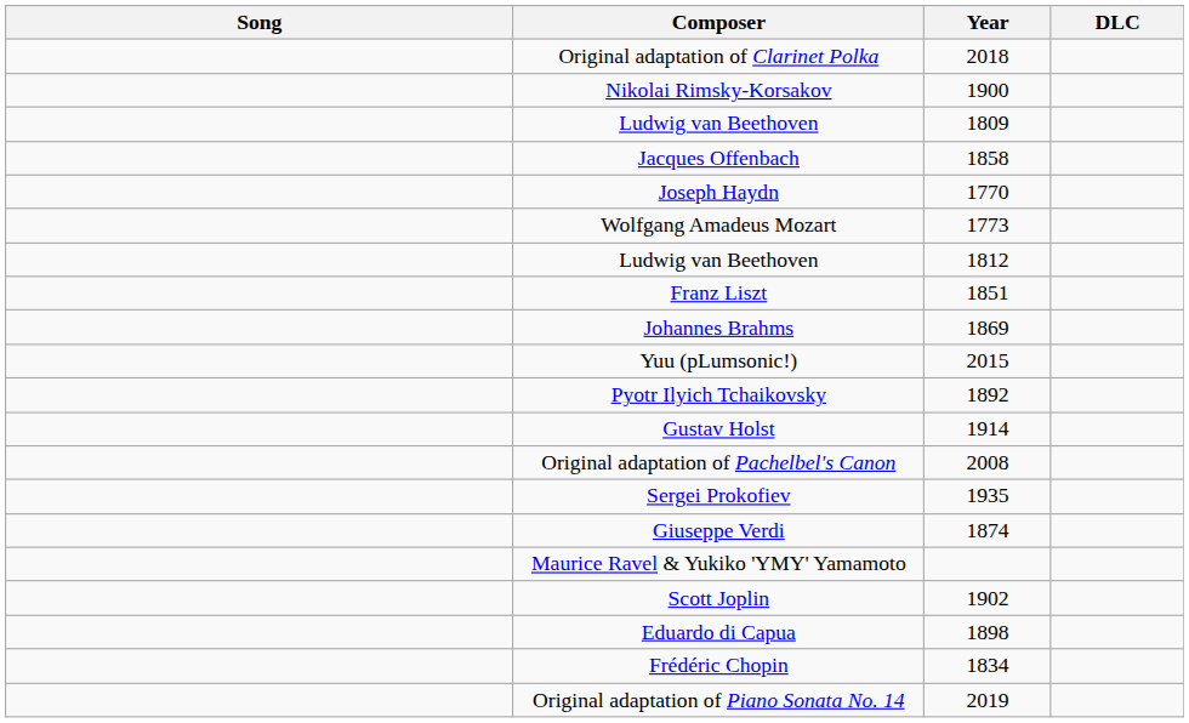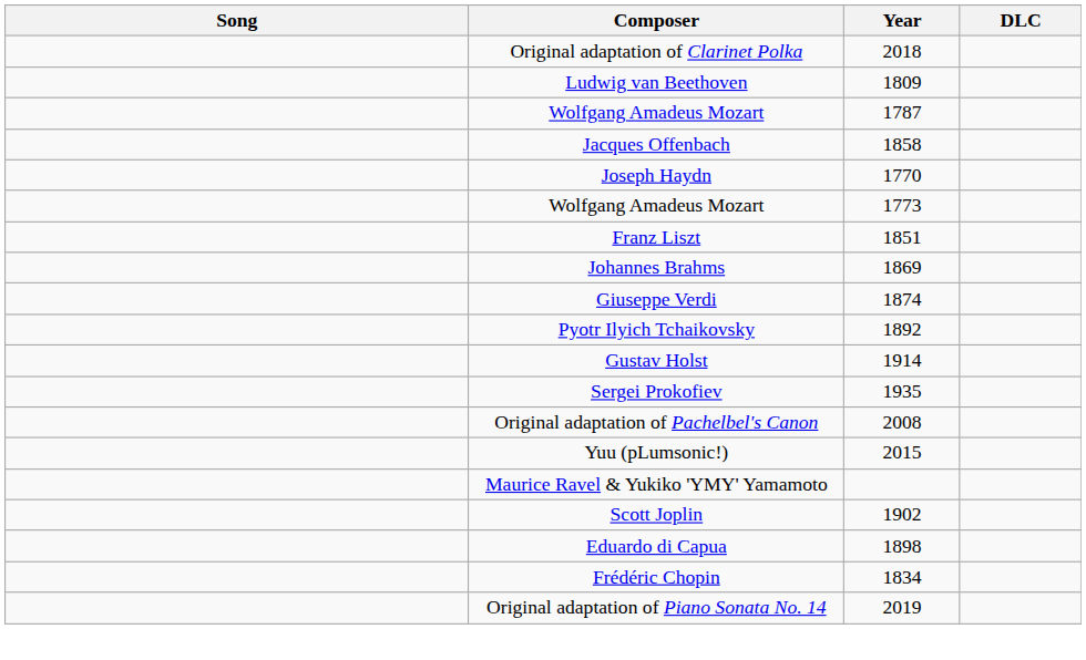 <table class="wikitable sortable" style="text-align:center; width:100%;">
 <tr>
 <th scope="col" style="width:150px;">Song</th>
 <th scope="col" style="width:120px;">Composer</th>
 <th scope="col" style="width:30px;">Year</th>
 <th scope="col" style="width:30px;">DLC</th>
 </tr>
 <tr>
 <td></td>
 <td>Original adaptation of <em><a href='#'>Clarinet Polka</a></em></td>
 <td>2018</td>
 <td></td>
 </tr>
 <tr>
 <td></td>
-<td><a href='#'>Nikolai Rimsky-Korsakov</a></td>
-<td>1900</td>
+<td><a href='#'>Ludwig van Beethoven</a></td>
+<td>1809</td>
 <td></td>
 </tr>
 <tr>
 <td></td>
-<td><a href='#'>Ludwig van Beethoven</a></td>
-<td>1809</td>
+<td><a href='#'>Wolfgang Amadeus Mozart</a></td>
+<td>1787</td>
 <td></td>
 </tr>
 <tr>
 <td></td>
 <td><a href='#'>Jacques Offenbach</a></td>
 <td>1858</td>
 <td></td>
 </tr>
 <tr>
 <td></td>
 <td><a href='#'>Joseph Haydn</a></td>
 <td>1770</td>
 <td></td>
 </tr>
 <tr>
 <td></td>
 <td>Wolfgang Amadeus Mozart</td>
 <td>1773</td>
 <td></td>
 </tr>
 <tr>
 <td></td>
-<td>Ludwig van Beethoven</td>
-<td>1812</td>
-<td></td>
-</tr>
-<tr>
-<td></td>
 <td><a href='#'>Franz Liszt</a></td>
 <td>1851</td>
 <td></td>
 </tr>
 <tr>
 <td></td>
 <td><a href='#'>Johannes Brahms</a></td>
 <td>1869</td>
 <td></td>
 </tr>
 <tr>
 <td></td>
-<td>Yuu (pLumsonic!)</td>
-<td>2015</td>
+<td><a href='#'>Giuseppe Verdi</a></td>
+<td>1874</td>
 <td></td>
 </tr>
 <tr>
 <td></td>
 <td><a href='#'>Pyotr Ilyich Tchaikovsky</a></td>
 <td>1892</td>
 <td></td>
 </tr>
 <tr>
 <td></td>
 <td><a href='#'>Gustav Holst</a></td>
 <td>1914</td>
 <td></td>
 </tr>
 <tr>
 <td></td>
+<td><a href='#'>Sergei Prokofiev</a></td>
+<td>1935</td>
+<td></td>
+</tr>
+<tr>
+<td></td>
 <td>Original adaptation of <em><a href='#'>Pachelbel's Canon</a></em></td>
 <td>2008</td>
 <td></td>
 </tr>
 <tr>
 <td></td>
-<td><a href='#'>Sergei Prokofiev</a></td>
-<td>1935</td>
-<td></td>
-</tr>
-<tr>
-<td></td>
-<td><a href='#'>Giuseppe Verdi</a></td>
-<td>1874</td>
+<td>Yuu (pLumsonic!)</td>
+<td>2015</td>
 <td></td>
 </tr>
 <tr>
 <td></td>
 <td><a href='#'>Maurice Ravel</a> & Yukiko 'YMY' Yamamoto</td>
 <td></td>
 <td></td>
 </tr>
 <tr>
 <td></td>
 <td><a href='#'>Scott Joplin</a></td>
 <td>1902</td>
 <td></td>
 </tr>
 <tr>
 <td></td>
 <td><a href='#'>Eduardo di Capua</a></td>
 <td>1898</td>
 <td></td>
 </tr>
 <tr>
 <td></td>
 <td><a href='#'>Frédéric Chopin</a></td>
 <td>1834</td>
 <td></td>
 </tr>
 <tr>
 <td></td>
 <td>Original adaptation of <em><a href='#'>Piano Sonata No. 14</a></em></td>
 <td>2019</td>
 <td></td>
 </tr>
 </table>
